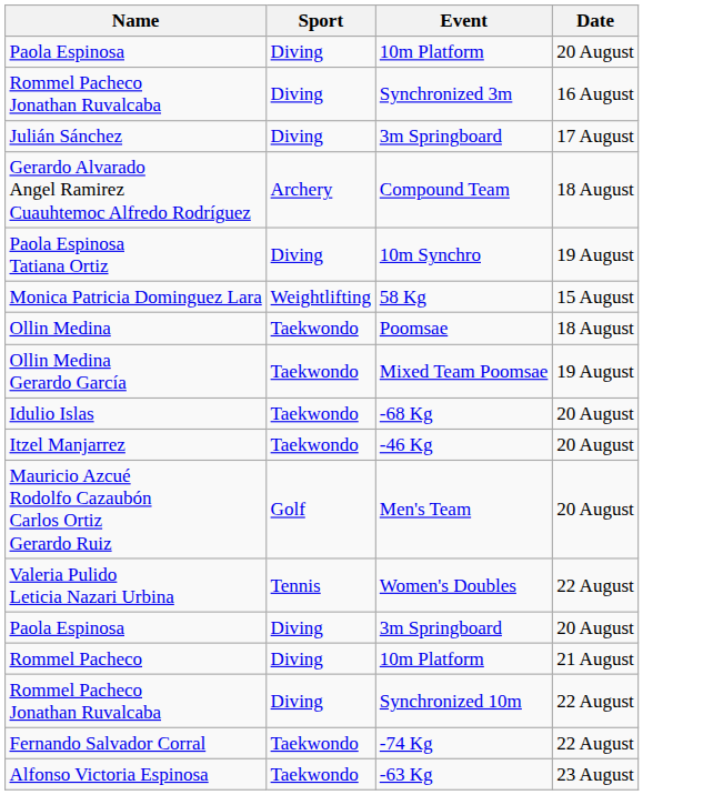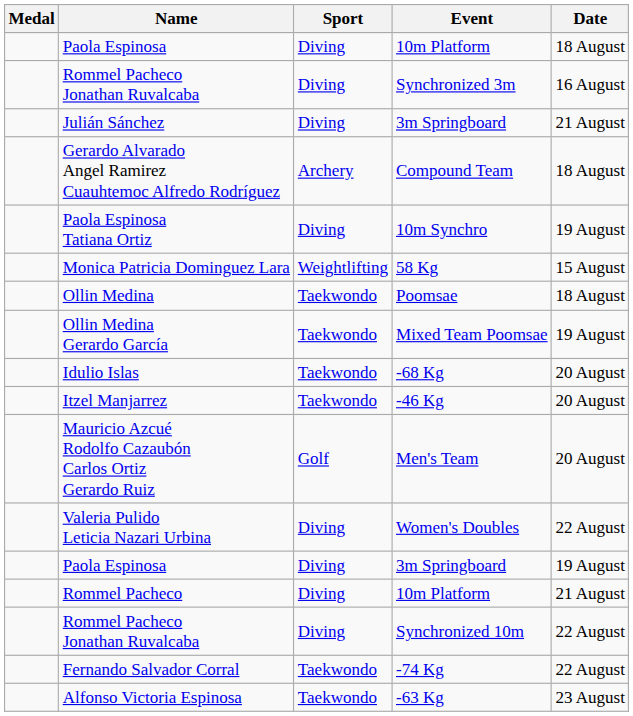 <table class="wikitable sortable" border="1" style="font-size:95%">
 <tr>
+<th>Medal</th>
 <th>Name</th>
 <th>Sport</th>
 <th>Event</th>
 <th>Date</th>
 </tr>
 <tr>
+<td></td>
 <td><a href='#'>Paola Espinosa</a></td>
 <td><a href='#'>Diving</a></td>
 <td><a href='#'>10m Platform</a></td>
-<td>20 August</td>
+<td>18 August</td>
 </tr>
 <tr>
+<td></td>
 <td><a href='#'>Rommel Pacheco</a> <br> <a href='#'>Jonathan Ruvalcaba</a></td>
 <td><a href='#'>Diving</a></td>
 <td><a href='#'>Synchronized 3m</a></td>
 <td>16 August</td>
 </tr>
 <tr>
+<td></td>
 <td><a href='#'>Julián Sánchez</a></td>
 <td><a href='#'>Diving</a></td>
 <td><a href='#'>3m Springboard</a></td>
-<td>17 August</td>
+<td>21 August</td>
 </tr>
 <tr>
+<td></td>
 <td><a href='#'>Gerardo Alvarado</a> <br> Angel Ramirez <br> <a href='#'>Cuauhtemoc Alfredo Rodríguez</a></td>
 <td><a href='#'>Archery</a></td>
 <td><a href='#'>Compound Team</a></td>
 <td>18 August</td>
 </tr>
 <tr>
+<td></td>
 <td><a href='#'>Paola Espinosa</a> <br> <a href='#'>Tatiana Ortiz</a></td>
 <td><a href='#'>Diving</a></td>
 <td><a href='#'>10m Synchro</a></td>
 <td>19 August</td>
 </tr>
 <tr>
+<td></td>
 <td><a href='#'>Monica Patricia Dominguez Lara</a></td>
 <td><a href='#'>Weightlifting</a></td>
 <td><a href='#'>58 Kg</a></td>
 <td>15 August</td>
 </tr>
 <tr>
+<td></td>
 <td><a href='#'>Ollin Medina</a></td>
 <td><a href='#'>Taekwondo</a></td>
 <td><a href='#'>Poomsae</a></td>
 <td>18 August</td>
 </tr>
 <tr>
+<td></td>
 <td><a href='#'>Ollin Medina</a> <br> <a href='#'>Gerardo García</a></td>
 <td><a href='#'>Taekwondo</a></td>
 <td><a href='#'>Mixed Team Poomsae</a></td>
 <td>19 August</td>
 </tr>
 <tr>
+<td></td>
 <td><a href='#'>Idulio Islas</a></td>
 <td><a href='#'>Taekwondo</a></td>
 <td><a href='#'>-68 Kg</a></td>
 <td>20 August</td>
 </tr>
 <tr>
+<td></td>
 <td><a href='#'>Itzel Manjarrez</a></td>
 <td><a href='#'>Taekwondo</a></td>
 <td><a href='#'>-46 Kg</a></td>
 <td>20 August</td>
 </tr>
 <tr>
+<td></td>
 <td><a href='#'>Mauricio Azcué</a> <br> <a href='#'>Rodolfo Cazaubón</a> <br> <a href='#'>Carlos Ortiz</a> <br> <a href='#'>Gerardo Ruiz</a></td>
 <td><a href='#'>Golf</a></td>
 <td><a href='#'>Men's Team</a></td>
 <td>20 August</td>
 </tr>
 <tr>
+<td></td>
 <td><a href='#'>Valeria Pulido</a> <br> <a href='#'>Leticia Nazari Urbina</a></td>
-<td><a href='#'>Tennis</a></td>
+<td><a href='#'>Diving</a></td>
 <td><a href='#'>Women's Doubles</a></td>
 <td>22 August</td>
 </tr>
 <tr>
+<td></td>
 <td><a href='#'>Paola Espinosa</a></td>
 <td><a href='#'>Diving</a></td>
 <td><a href='#'>3m Springboard</a></td>
-<td>20 August</td>
+<td>19 August</td>
 </tr>
 <tr>
+<td></td>
 <td><a href='#'>Rommel Pacheco</a></td>
 <td><a href='#'>Diving</a></td>
 <td><a href='#'>10m Platform</a></td>
 <td>21 August</td>
 </tr>
 <tr>
+<td></td>
 <td><a href='#'>Rommel Pacheco</a> <br> <a href='#'>Jonathan Ruvalcaba</a></td>
 <td><a href='#'>Diving</a></td>
 <td><a href='#'>Synchronized 10m</a></td>
 <td>22 August</td>
 </tr>
 <tr>
+<td></td>
 <td><a href='#'>Fernando Salvador Corral</a></td>
 <td><a href='#'>Taekwondo</a></td>
 <td><a href='#'>-74 Kg</a></td>
 <td>22 August</td>
 </tr>
 <tr>
+<td></td>
 <td><a href='#'>Alfonso Victoria Espinosa</a></td>
 <td><a href='#'>Taekwondo</a></td>
 <td><a href='#'>-63 Kg</a></td>
 <td>23 August<br></td>
 </tr>
 </table>
